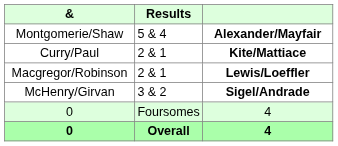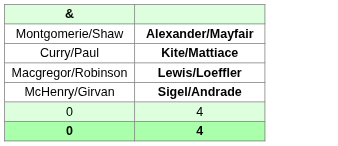 <table border="1" cellpadding="3" style="border-collapse:collapse; text-align:center;">
 <tr style="background:#ddffdd;">
 <th width=160> & </th>
-<th>Results</th>
 <th width=160></th>
 </tr>
 <tr>
 <td>Montgomerie/Shaw</td>
-<td align=left> 5 & 4</td>
 <td><strong>Alexander/Mayfair</strong></td>
 </tr>
 <tr>
 <td>Curry/Paul</td>
-<td align=left> 2 & 1</td>
 <td><strong>Kite/Mattiace</strong></td>
 </tr>
 <tr>
 <td>Macgregor/Robinson</td>
-<td align=left> 2 & 1</td>
 <td><strong>Lewis/Loeffler</strong></td>
 </tr>
 <tr>
 <td>McHenry/Girvan</td>
-<td align=left> 3 & 2</td>
 <td><strong>Sigel/Andrade</strong></td>
 </tr>
 <tr style="background:#ddffdd;">
 <td>0</td>
-<td>Foursomes</td>
 <td>4</td>
 </tr>
 <tr style="background:#aaffaa;">
 <th>0</th>
-<th>Overall</th>
 <th>4</th>
 </tr>
 </table>
